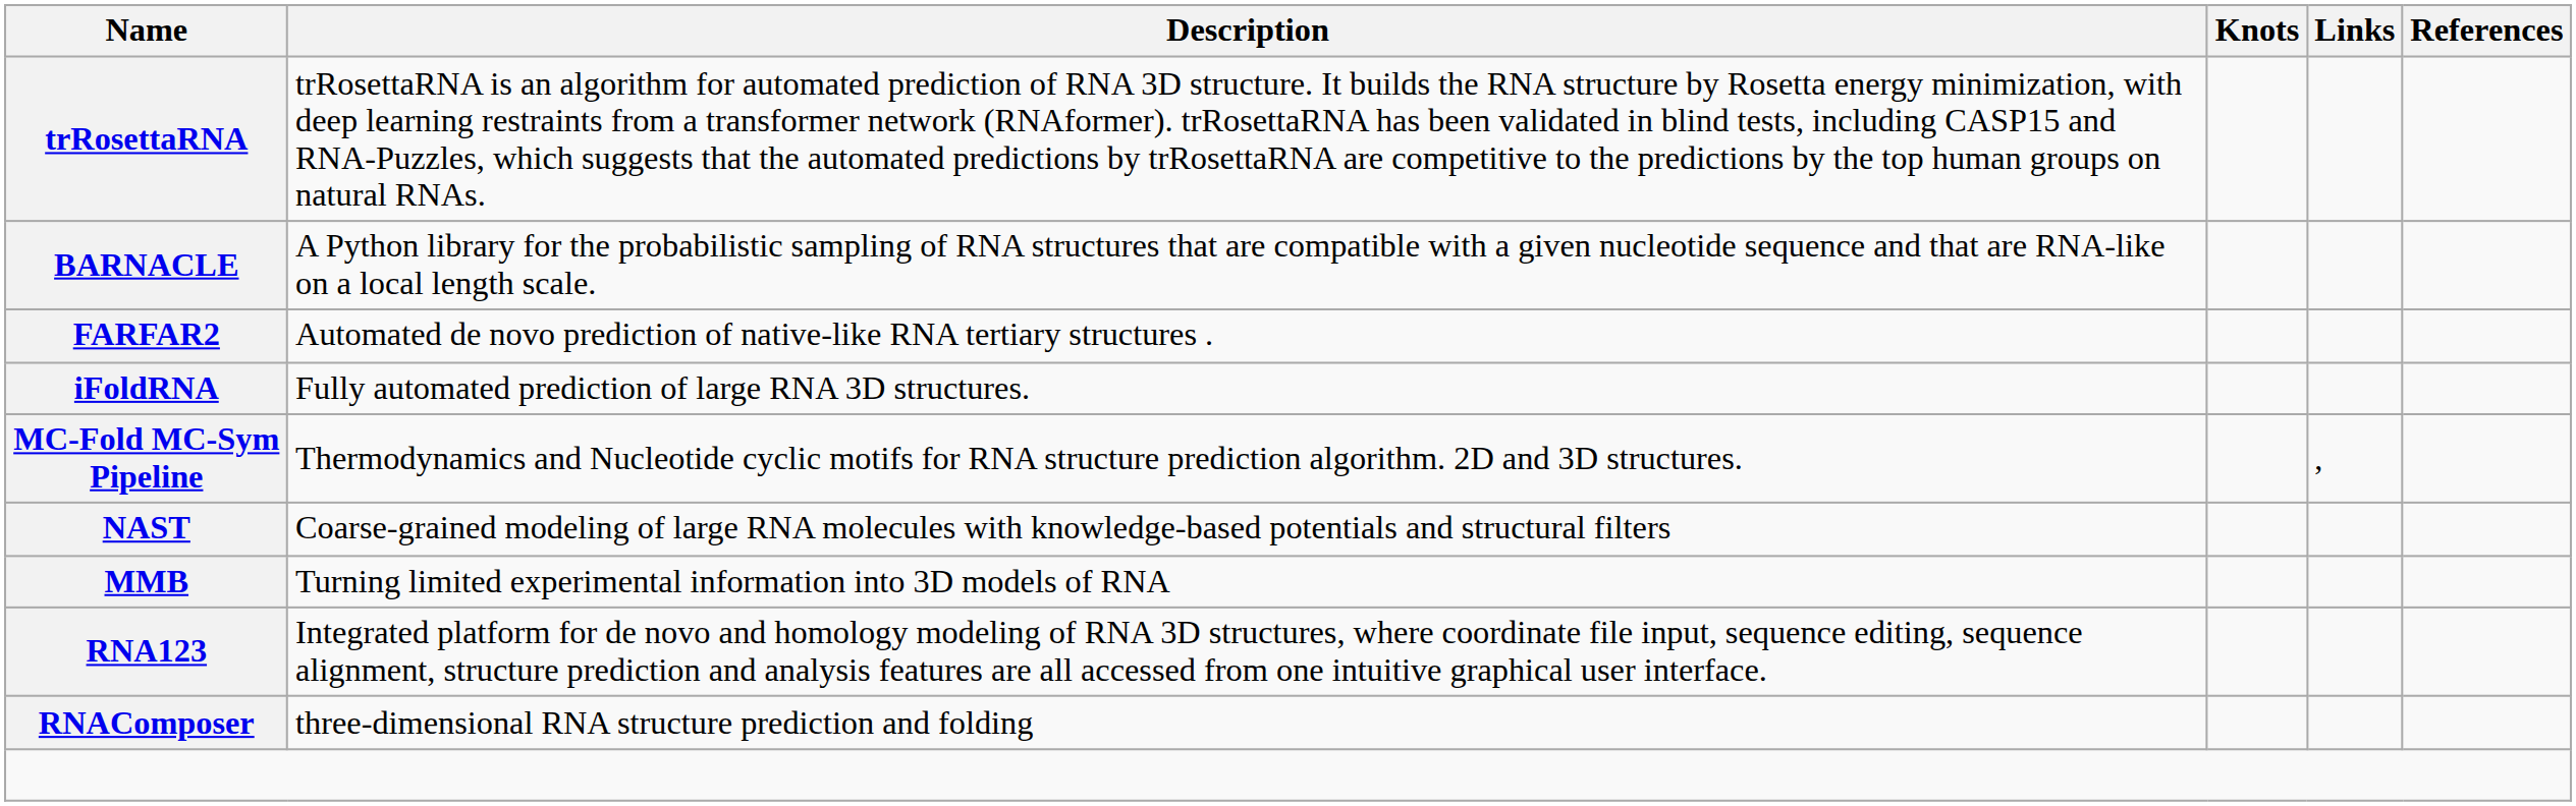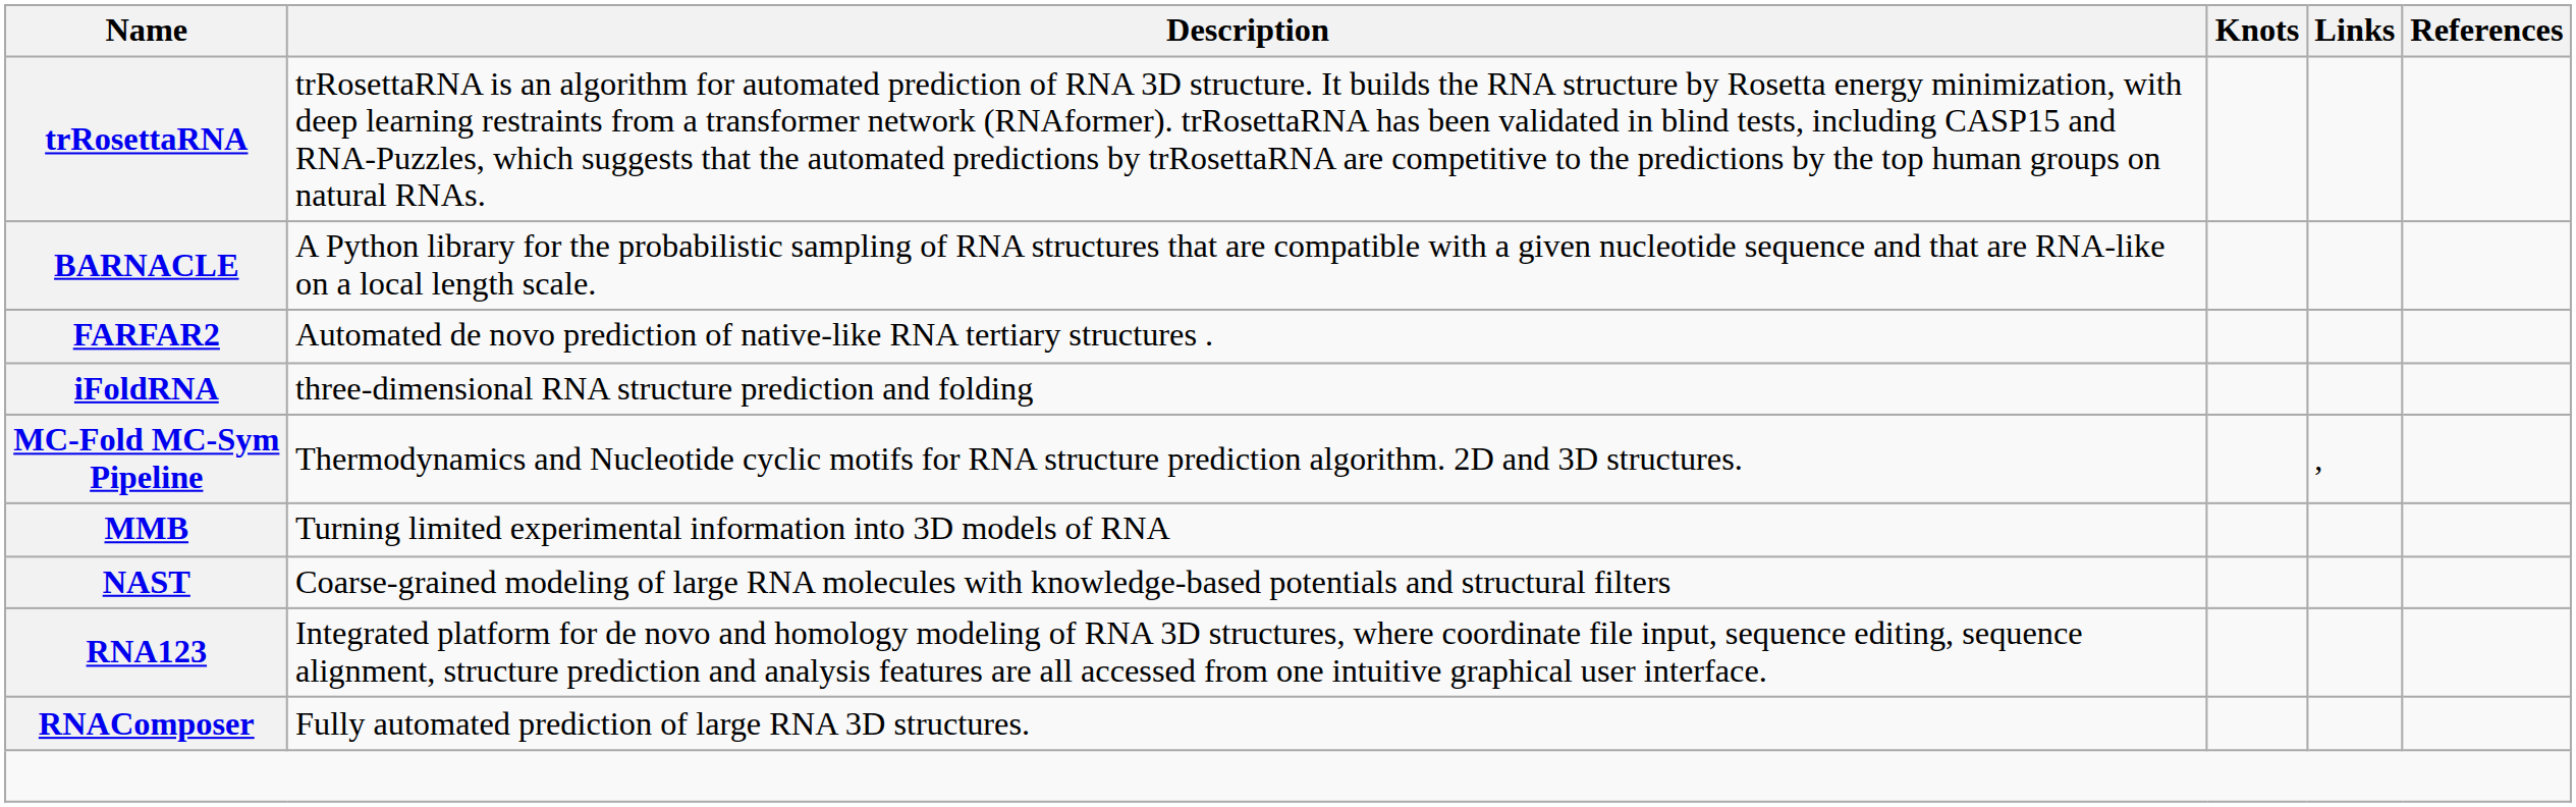 <table class="wikitable sortable">
 <tr>
 <th>Name</th>
 <th>Description</th>
 <th>Knots<br></th>
 <th>Links</th>
 <th>References</th>
 </tr>
 <tr>
 <th><a href='#'>trRosettaRNA</a></th>
 <td>trRosettaRNA is an algorithm for automated prediction of RNA 3D structure. It builds the RNA structure by Rosetta energy minimization, with deep learning restraints from a transformer network (RNAformer). trRosettaRNA has been validated in blind tests, including CASP15 and RNA-Puzzles, which suggests that the automated predictions by trRosettaRNA are competitive to the predictions by the top human groups on natural RNAs.</td>
 <td></td>
 <td>  </td>
 <td></td>
 </tr>
 <tr>
 <th><a href='#'>BARNACLE</a></th>
 <td>A Python library for the probabilistic sampling of RNA structures that are compatible with a given nucleotide sequence and that are RNA-like on a local length scale.</td>
 <td></td>
 <td></td>
 <td></td>
 </tr>
 <tr>
 <th><a href='#'>FARFAR2</a></th>
 <td>Automated de novo prediction of native-like RNA tertiary structures .</td>
 <td></td>
 <td></td>
 <td></td>
 </tr>
 <tr>
 <th><a href='#'>iFoldRNA</a></th>
-<td>Fully automated prediction of large RNA 3D structures.</td>
+<td>three-dimensional RNA structure prediction and folding</td>
 <td></td>
 <td></td>
 <td></td>
 </tr>
 <tr>
 <th><a href='#'>MC-Fold MC-Sym Pipeline</a></th>
 <td>Thermodynamics and Nucleotide cyclic motifs for RNA structure prediction algorithm. 2D and 3D structures.</td>
 <td></td>
 <td>, </td>
 <td></td>
 </tr>
 <tr>
-<th><a href='#'>NAST</a></th>
-<td>Coarse-grained modeling of large RNA molecules with knowledge-based potentials and structural filters</td>
+<th><a href='#'>MMB</a></th>
+<td>Turning limited experimental information into 3D models of RNA</td>
 <td></td>
 <td></td>
 <td></td>
 </tr>
 <tr>
-<th><a href='#'>MMB</a></th>
-<td>Turning limited experimental information into 3D models of RNA</td>
+<th><a href='#'>NAST</a></th>
+<td>Coarse-grained modeling of large RNA molecules with knowledge-based potentials and structural filters</td>
 <td></td>
 <td></td>
 <td></td>
 </tr>
 <tr>
 <th><a href='#'>RNA123</a></th>
 <td>Integrated platform for de novo and homology modeling of RNA 3D structures, where coordinate file input, sequence editing, sequence alignment, structure prediction and analysis features are all accessed from one intuitive graphical user interface.</td>
 <td></td>
 <td></td>
 <td></td>
 </tr>
 <tr>
 <th><a href='#'>RNAComposer</a></th>
-<td>three-dimensional RNA structure prediction and folding</td>
+<td>Fully automated prediction of large RNA 3D structures.</td>
 <td></td>
 <td> </td>
 <td></td>
 </tr>
 <tr>
 <td colspan=5><br></td>
 </tr>
 </table>
